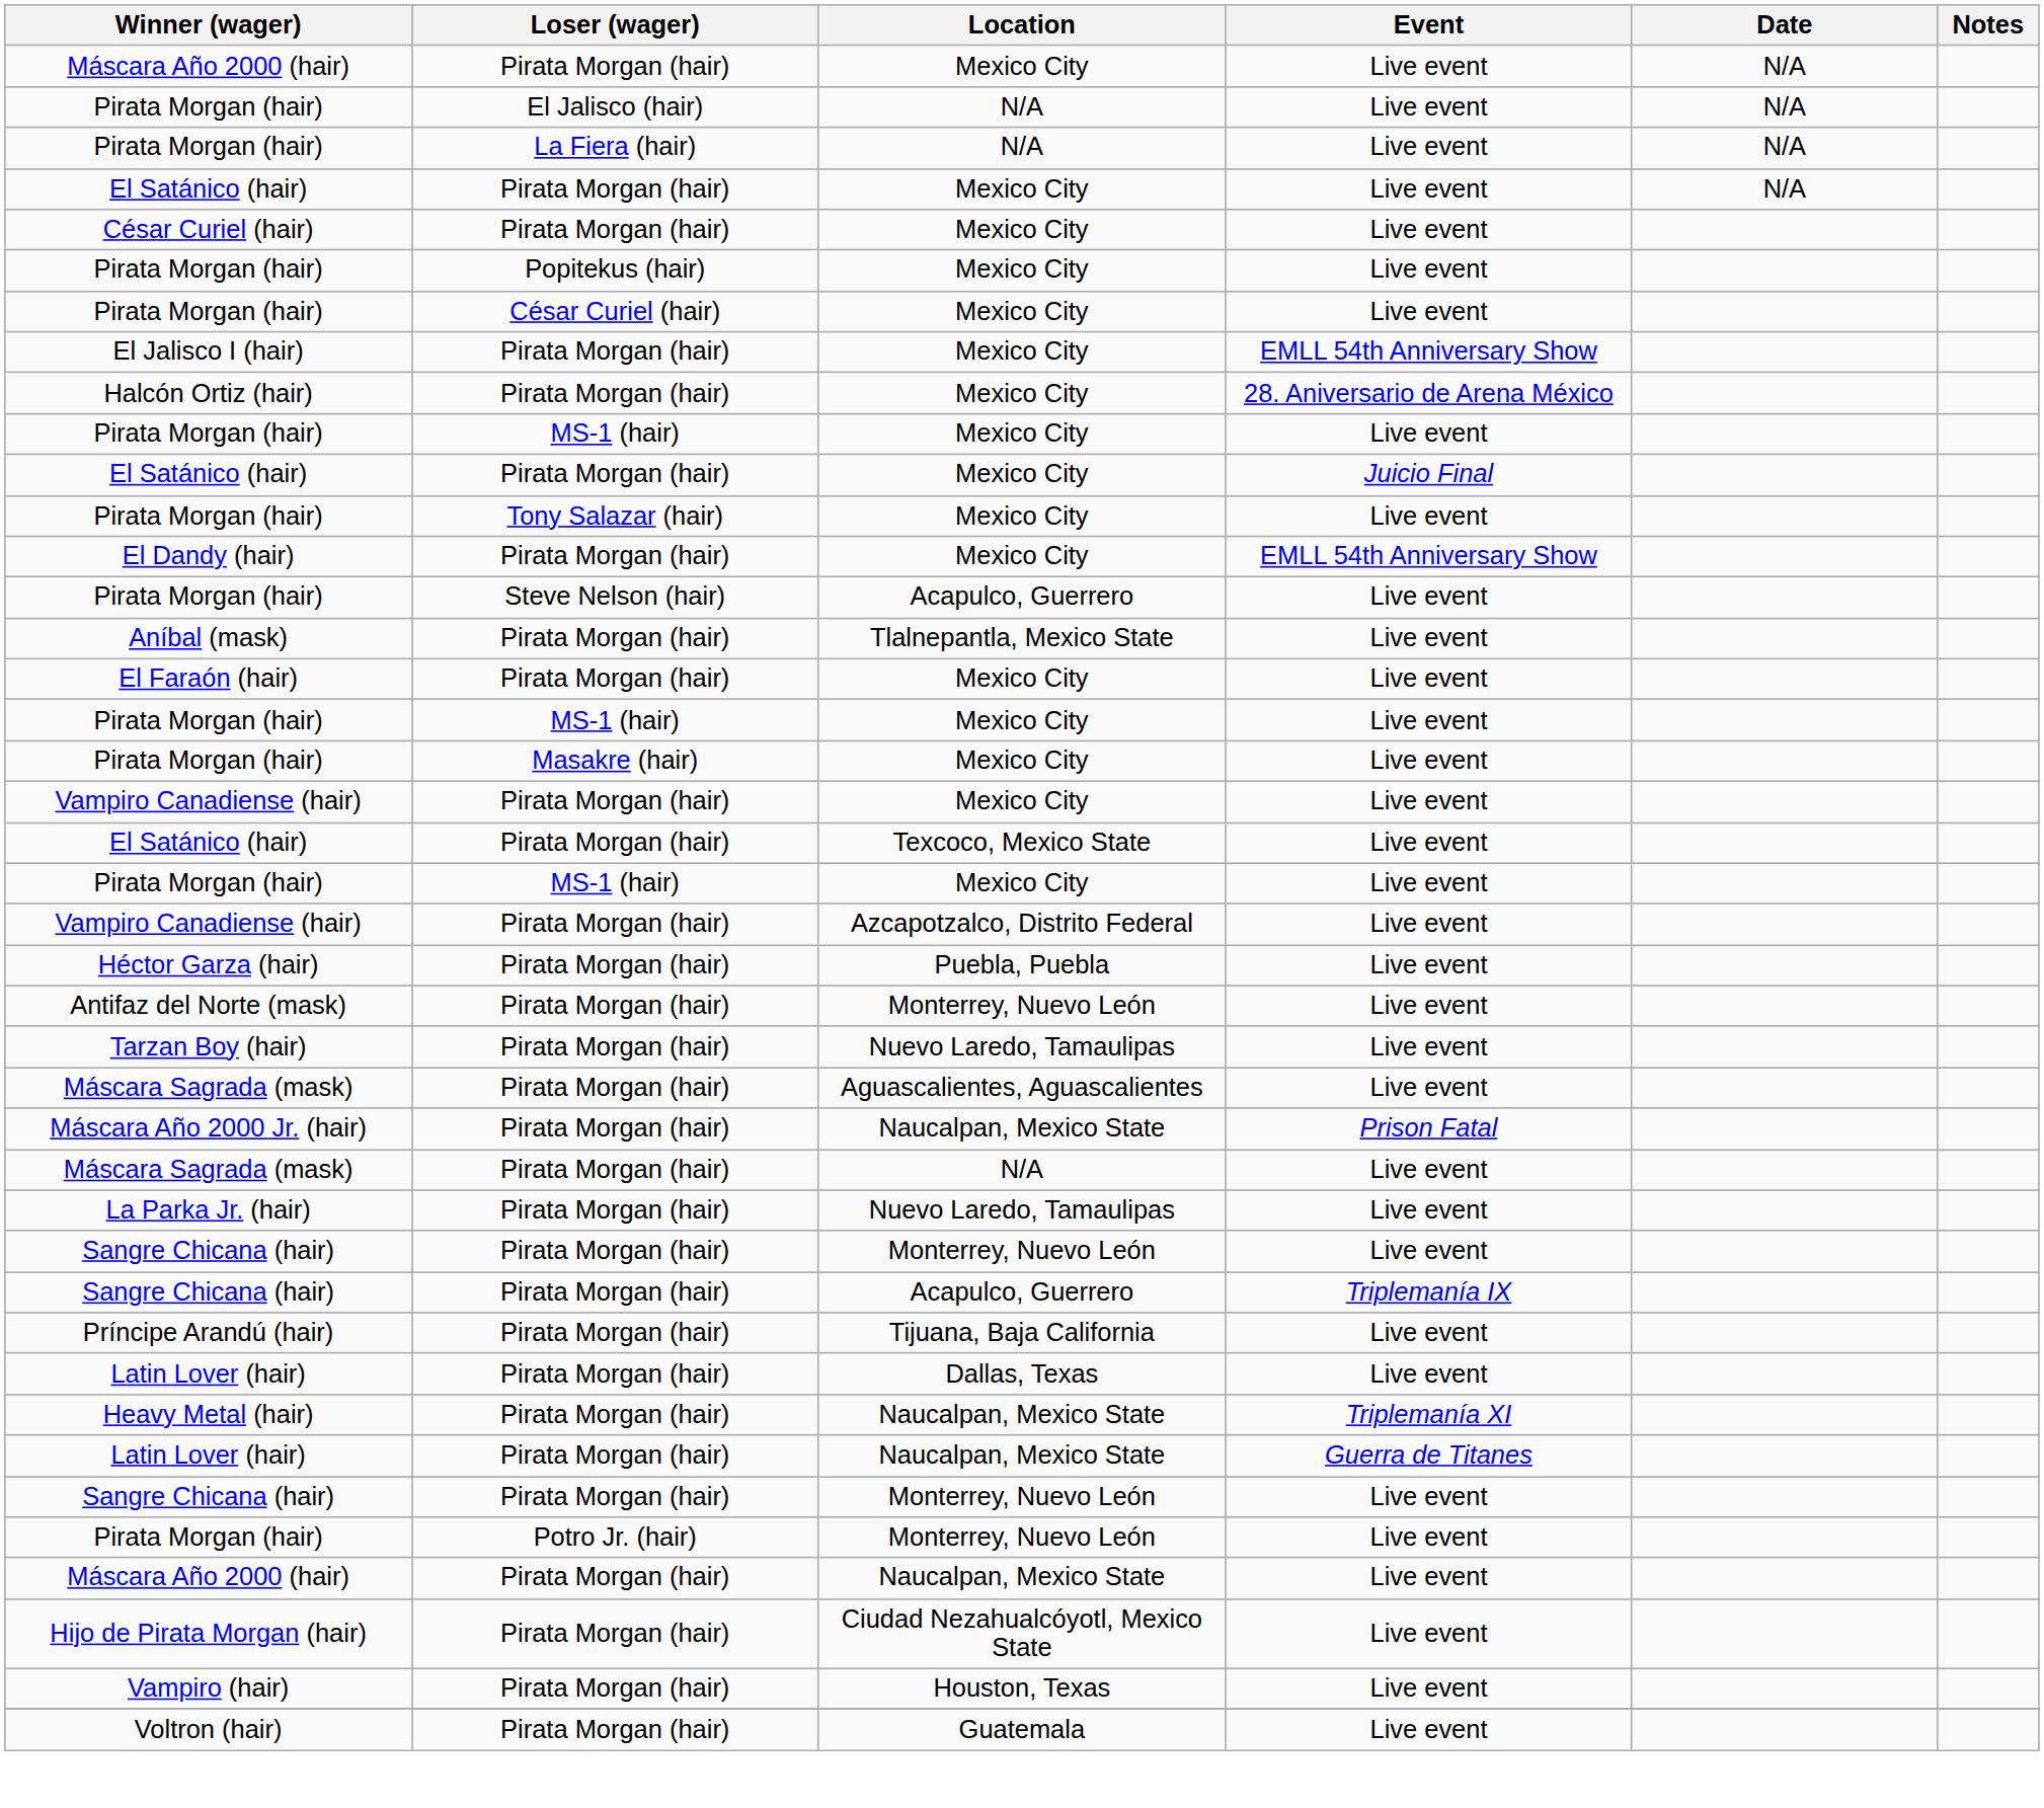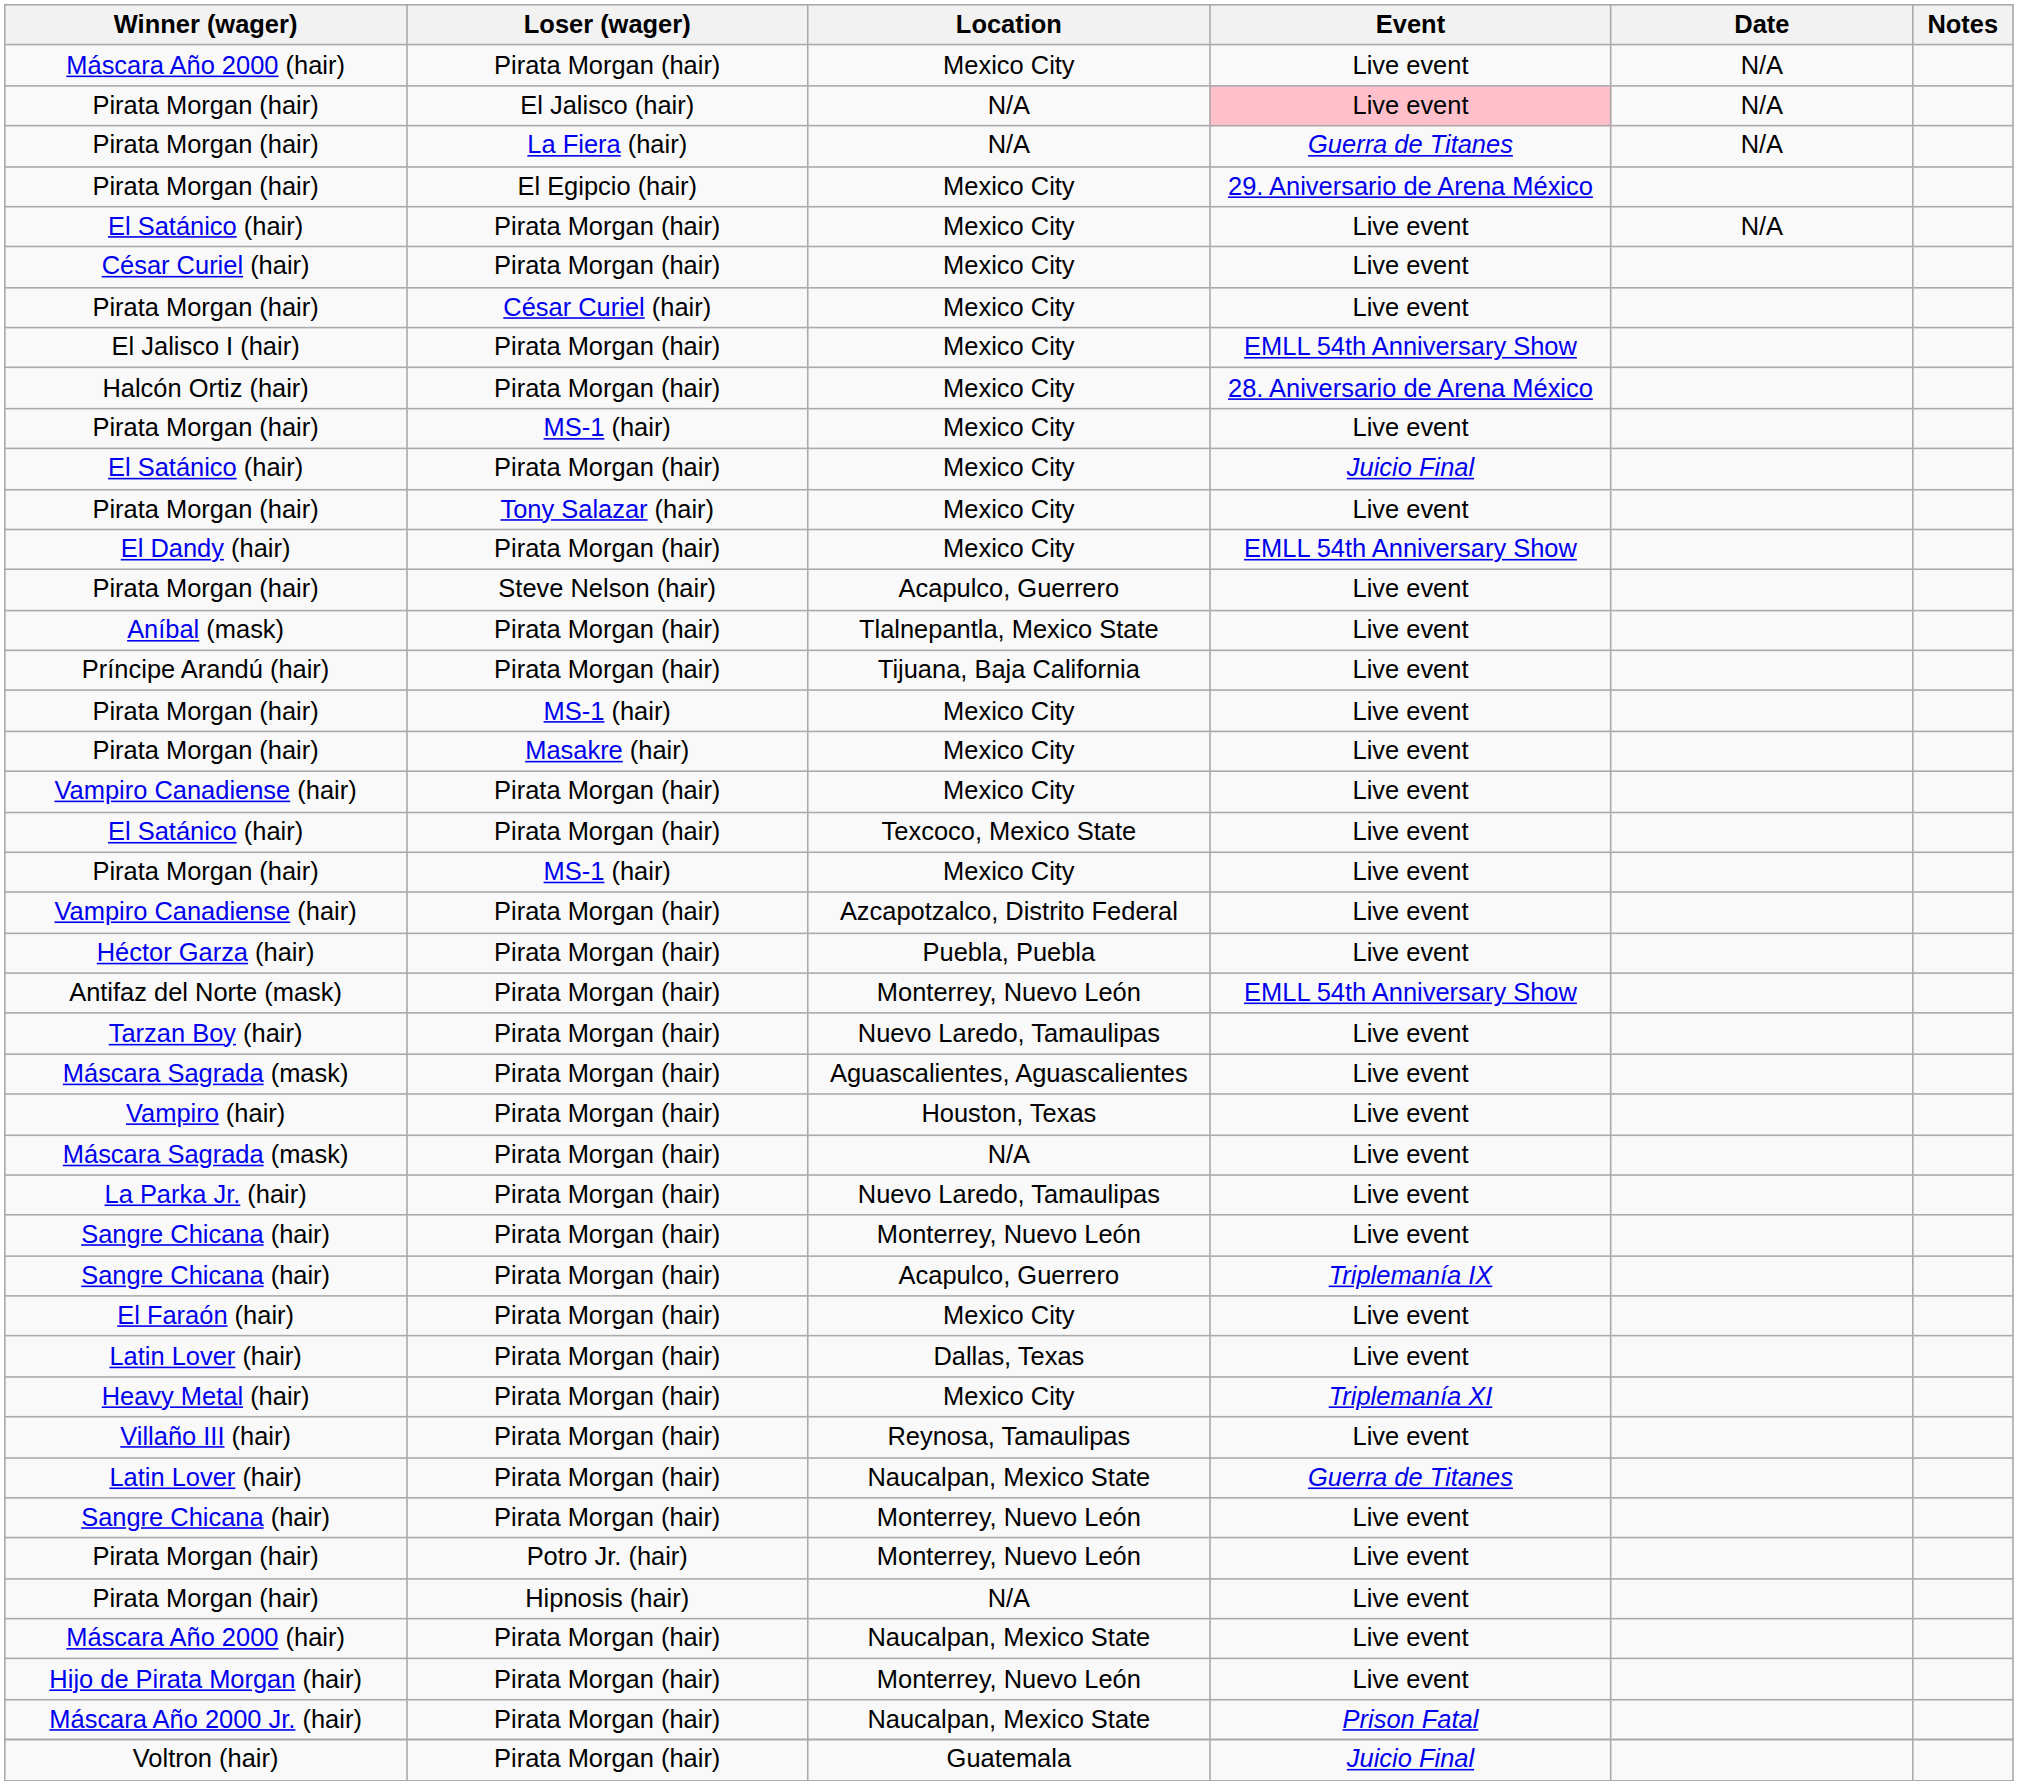 <table class="wikitable sortable" width=100% style="text-align: center">
 <tr>
 <th width=20% scope="col">Winner (wager)</th>
 <th width=20% scope="col">Loser (wager)</th>
 <th width=20% scope="col">Location</th>
 <th width=20% scope="col">Event</th>
 <th width=15% scope="col">Date</th>
 <th class="unsortable" width=5% scope="col">Notes</th>
 </tr>
 <tr>
 <td><a href='#'>Máscara Año 2000</a> (hair)</td>
 <td>Pirata Morgan (hair)</td>
 <td>Mexico City</td>
 <td>Live event</td>
 <td>N/A</td>
 <td> </td>
 </tr>
 <tr>
 <td>Pirata Morgan (hair)</td>
 <td>El Jalisco (hair)</td>
 <td>N/A</td>
-<td>Live event</td>
+<td style="background: pink;">Live event</td>
 <td>N/A</td>
 <td> </td>
 </tr>
 <tr>
 <td>Pirata Morgan (hair)</td>
 <td><a href='#'>La Fiera</a> (hair)</td>
 <td>N/A</td>
-<td>Live event</td>
+<td><em><a href='#'>Guerra de Titanes</a></em></td>
 <td>N/A</td>
 <td> </td>
+</tr>
+<tr>
+<td>Pirata Morgan (hair)</td>
+<td>El Egipcio (hair)</td>
+<td>Mexico City</td>
+<td><a href='#'>29. Aniversario de Arena México</a></td>
+<td></td>
+<td></td>
 </tr>
 <tr>
 <td><a href='#'>El Satánico</a> (hair)</td>
 <td>Pirata Morgan (hair)</td>
 <td>Mexico City</td>
 <td>Live event</td>
 <td>N/A</td>
 <td> </td>
 </tr>
 <tr>
 <td><a href='#'>César Curiel</a> (hair)</td>
 <td>Pirata Morgan (hair)</td>
-<td>Mexico City</td>
-<td>Live event</td>
-<td></td>
-<td> </td>
-</tr>
-<tr>
-<td>Pirata Morgan (hair)</td>
-<td>Popitekus (hair)</td>
 <td>Mexico City</td>
 <td>Live event</td>
 <td></td>
 <td> </td>
 </tr>
 <tr>
 <td>Pirata Morgan (hair)</td>
 <td><a href='#'>César Curiel</a> (hair)</td>
 <td>Mexico City</td>
 <td>Live event</td>
 <td></td>
 <td> </td>
 </tr>
 <tr>
 <td>El Jalisco I (hair)</td>
 <td>Pirata Morgan (hair)</td>
 <td>Mexico City</td>
 <td><a href='#'>EMLL 54th Anniversary Show</a></td>
 <td></td>
 <td> </td>
 </tr>
 <tr>
 <td>Halcón Ortiz (hair)</td>
 <td>Pirata Morgan (hair)</td>
 <td>Mexico City</td>
 <td><a href='#'>28. Aniversario de Arena México</a></td>
 <td></td>
 <td></td>
 </tr>
 <tr>
 <td>Pirata Morgan (hair)</td>
 <td><a href='#'>MS-1</a> (hair)</td>
 <td>Mexico City</td>
 <td>Live event</td>
 <td></td>
 <td> </td>
 </tr>
 <tr>
 <td><a href='#'>El Satánico</a> (hair)</td>
 <td>Pirata Morgan (hair)</td>
 <td>Mexico City</td>
 <td><em><a href='#'>Juicio Final</a></em></td>
 <td></td>
 <td></td>
 </tr>
 <tr>
 <td>Pirata Morgan (hair)</td>
 <td><a href='#'>Tony Salazar</a> (hair)</td>
 <td>Mexico City</td>
 <td>Live event</td>
 <td></td>
 <td></td>
 </tr>
 <tr>
 <td><a href='#'>El Dandy</a> (hair)</td>
 <td>Pirata Morgan (hair)</td>
 <td>Mexico City</td>
 <td><a href='#'>EMLL 54th Anniversary Show</a></td>
 <td></td>
 <td> </td>
 </tr>
 <tr>
 <td>Pirata Morgan (hair)</td>
 <td>Steve Nelson (hair)</td>
 <td>Acapulco, Guerrero</td>
 <td>Live event</td>
 <td></td>
 <td> </td>
 </tr>
 <tr>
 <td><a href='#'>Aníbal</a> (mask)</td>
 <td>Pirata Morgan (hair)</td>
 <td>Tlalnepantla, Mexico State</td>
 <td>Live event</td>
 <td></td>
 <td> </td>
 </tr>
 <tr>
-<td><a href='#'>El Faraón</a> (hair)</td>
+<td>Príncipe Arandú (hair)</td>
 <td>Pirata Morgan (hair)</td>
-<td>Mexico City</td>
+<td>Tijuana, Baja California</td>
 <td>Live event</td>
 <td></td>
-<td> </td>
+<td></td>
 </tr>
 <tr>
 <td>Pirata Morgan (hair)</td>
 <td><a href='#'>MS-1</a> (hair)</td>
 <td>Mexico City</td>
 <td>Live event</td>
 <td></td>
 <td> </td>
 </tr>
 <tr>
 <td>Pirata Morgan (hair)</td>
 <td><a href='#'>Masakre</a> (hair)</td>
 <td>Mexico City</td>
 <td>Live event</td>
 <td></td>
 <td> </td>
 </tr>
 <tr>
 <td><a href='#'>Vampiro Canadiense</a> (hair)</td>
 <td>Pirata Morgan (hair)</td>
 <td>Mexico City</td>
 <td>Live event</td>
 <td></td>
 <td></td>
 </tr>
 <tr>
 <td><a href='#'>El Satánico</a> (hair)</td>
 <td>Pirata Morgan (hair)</td>
 <td>Texcoco, Mexico State</td>
 <td>Live event</td>
 <td></td>
 <td> </td>
 </tr>
 <tr>
 <td>Pirata Morgan (hair)</td>
 <td><a href='#'>MS-1</a> (hair)</td>
 <td>Mexico City</td>
 <td>Live event</td>
 <td></td>
 <td> </td>
 </tr>
 <tr>
 <td><a href='#'>Vampiro Canadiense</a> (hair)</td>
 <td>Pirata Morgan (hair)</td>
 <td>Azcapotzalco, Distrito Federal</td>
 <td>Live event</td>
 <td></td>
 <td> </td>
 </tr>
 <tr>
 <td><a href='#'>Héctor Garza</a> (hair)</td>
 <td>Pirata Morgan (hair)</td>
 <td>Puebla, Puebla</td>
 <td>Live event</td>
 <td></td>
 <td> </td>
 </tr>
 <tr>
 <td>Antifaz del Norte (mask)</td>
 <td>Pirata Morgan (hair)</td>
 <td>Monterrey, Nuevo León</td>
-<td>Live event</td>
+<td><a href='#'>EMLL 54th Anniversary Show</a></td>
 <td></td>
 <td> </td>
 </tr>
 <tr>
 <td><a href='#'>Tarzan Boy</a> (hair)</td>
 <td>Pirata Morgan (hair)</td>
 <td>Nuevo Laredo, Tamaulipas</td>
 <td>Live event</td>
 <td></td>
 <td> </td>
 </tr>
 <tr>
 <td><a href='#'>Máscara Sagrada</a> (mask)</td>
 <td>Pirata Morgan (hair)</td>
 <td>Aguascalientes, Aguascalientes</td>
 <td>Live event</td>
 <td></td>
 <td> </td>
 </tr>
 <tr>
-<td><a href='#'>Máscara Año 2000 Jr.</a> (hair)</td>
+<td><a href='#'>Vampiro</a> (hair)</td>
 <td>Pirata Morgan (hair)</td>
-<td>Naucalpan, Mexico State</td>
-<td><em><a href='#'>Prison Fatal</a></em></td>
+<td>Houston, Texas</td>
+<td>Live event</td>
 <td></td>
-<td></td>
+<td> </td>
 </tr>
 <tr>
 <td><a href='#'>Máscara Sagrada</a> (mask)</td>
 <td>Pirata Morgan (hair)</td>
 <td>N/A</td>
 <td>Live event</td>
 <td></td>
 <td> </td>
 </tr>
 <tr>
 <td><a href='#'>La Parka Jr.</a> (hair)</td>
 <td>Pirata Morgan (hair)</td>
 <td>Nuevo Laredo, Tamaulipas</td>
 <td>Live event</td>
 <td></td>
 <td> </td>
 </tr>
 <tr>
 <td><a href='#'>Sangre Chicana</a> (hair)</td>
 <td>Pirata Morgan (hair)</td>
 <td>Monterrey, Nuevo León</td>
 <td>Live event</td>
 <td></td>
 <td></td>
 </tr>
 <tr>
 <td><a href='#'>Sangre Chicana</a> (hair)</td>
 <td>Pirata Morgan (hair)</td>
 <td>Acapulco, Guerrero</td>
 <td><em><a href='#'>Triplemanía IX</a></em></td>
 <td></td>
 <td></td>
 </tr>
 <tr>
-<td>Príncipe Arandú (hair)</td>
+<td><a href='#'>El Faraón</a> (hair)</td>
 <td>Pirata Morgan (hair)</td>
-<td>Tijuana, Baja California</td>
+<td>Mexico City</td>
 <td>Live event</td>
 <td></td>
-<td></td>
+<td> </td>
 </tr>
 <tr>
 <td><a href='#'>Latin Lover</a> (hair)</td>
 <td>Pirata Morgan (hair)</td>
 <td>Dallas, Texas</td>
 <td>Live event</td>
 <td></td>
 <td> </td>
 </tr>
 <tr>
 <td><a href='#'>Heavy Metal</a> (hair)</td>
 <td>Pirata Morgan (hair)</td>
-<td>Naucalpan, Mexico State</td>
+<td>Mexico City</td>
 <td><em><a href='#'>Triplemanía XI</a></em></td>
+<td></td>
+<td></td>
+</tr>
+<tr>
+<td><a href='#'>Villaño III</a> (hair)</td>
+<td>Pirata Morgan (hair)</td>
+<td>Reynosa, Tamaulipas</td>
+<td>Live event</td>
 <td></td>
 <td></td>
 </tr>
 <tr>
 <td><a href='#'>Latin Lover</a> (hair)</td>
 <td>Pirata Morgan (hair)</td>
 <td>Naucalpan, Mexico State</td>
 <td><em><a href='#'>Guerra de Titanes</a></em></td>
 <td></td>
 <td></td>
 </tr>
 <tr>
 <td><a href='#'>Sangre Chicana</a> (hair)</td>
 <td>Pirata Morgan (hair)</td>
 <td>Monterrey, Nuevo León</td>
 <td>Live event</td>
 <td></td>
 <td></td>
 </tr>
 <tr>
 <td>Pirata Morgan (hair)</td>
 <td>Potro Jr. (hair)</td>
 <td>Monterrey, Nuevo León</td>
 <td>Live event</td>
 <td></td>
 <td> </td>
 </tr>
 <tr>
+<td>Pirata Morgan (hair)</td>
+<td>Hipnosis (hair)</td>
+<td>N/A</td>
+<td>Live event</td>
+<td></td>
+<td> </td>
+</tr>
+<tr>
 <td><a href='#'>Máscara Año 2000</a> (hair)</td>
 <td>Pirata Morgan (hair)</td>
 <td>Naucalpan, Mexico State</td>
 <td>Live event</td>
 <td></td>
 <td></td>
 </tr>
 <tr>
 <td><a href='#'>Hijo de Pirata Morgan</a> (hair)</td>
 <td>Pirata Morgan (hair)</td>
-<td>Ciudad Nezahualcóyotl, Mexico State</td>
+<td>Monterrey, Nuevo León</td>
 <td>Live event</td>
 <td></td>
 <td></td>
 </tr>
 <tr>
-<td><a href='#'>Vampiro</a> (hair)</td>
+<td><a href='#'>Máscara Año 2000 Jr.</a> (hair)</td>
 <td>Pirata Morgan (hair)</td>
-<td>Houston, Texas</td>
-<td>Live event</td>
+<td>Naucalpan, Mexico State</td>
+<td><em><a href='#'>Prison Fatal</a></em></td>
 <td></td>
-<td> </td>
+<td></td>
 </tr>
 <tr |Pirata Morgan (hair) || >
 </tr>
 <tr>
 <td>Voltron (hair)</td>
 <td>Pirata Morgan (hair)</td>
 <td>Guatemala</td>
-<td>Live event</td>
+<td><em><a href='#'>Juicio Final</a></em></td>
 <td></td>
 <td></td>
 </tr>
 </table>
